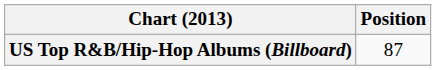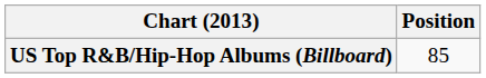 <table class="wikitable plainrowheaders" style="text-align:center">
 <tr>
 <th scope="col">Chart (2013)</th>
 <th scope="col">Position</th>
 </tr>
 <tr>
 <th scope="row">US Top R&B/Hip-Hop Albums (<em>Billboard</em>)</th>
-<td>87</td>
+<td>85</td>
 </tr>
 </table>
